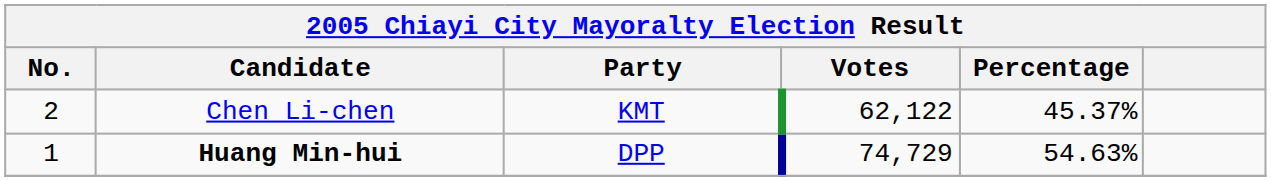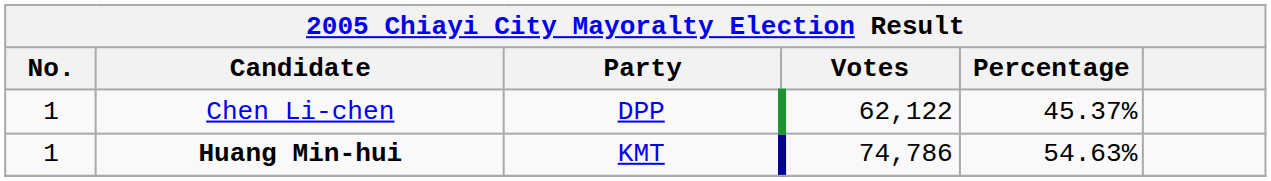 <table class="wikitable" style="margin:1em auto; text-align:center">
 <tr>
 <th colspan="7" width=620px><a href='#'>2005 Chiayi City Mayoralty Election</a> Result</th>
 </tr>
 <tr>
 <th width=35>No.</th>
 <th width=180>Candidate</th>
 <th width=120>Party</th>
 <th width=75>Votes</th>
 <th width=75>Percentage</th>
 <th width=49></th>
 </tr>
 <tr>
-<td>2</td>
+<td>1</td>
 <td><a href='#'>Chen Li-chen</a></td>
-<td><a href='#'>KMT</a></td>
+<td><a href='#'>DPP</a></td>
 <td style="border-left:4px solid #1B9431;" align="right">62,122</td>
 <td align="right">45.37%</td>
 <td align="center"></td>
 </tr>
 <tr>
 <td>1</td>
 <td><strong>Huang Min-hui</strong></td>
-<td><a href='#'>DPP</a></td>
-<td style="border-left:4px solid #000099;" align="right">74,729</td>
+<td><a href='#'>KMT</a></td>
+<td style="border-left:4px solid #000099;" align="right">74,786</td>
 <td align="right">54.63%</td>
 <td align="center"><div></div></td>
 </tr>
 <tr bgcolor=EEEEEE>
 </tr>
 </table>
